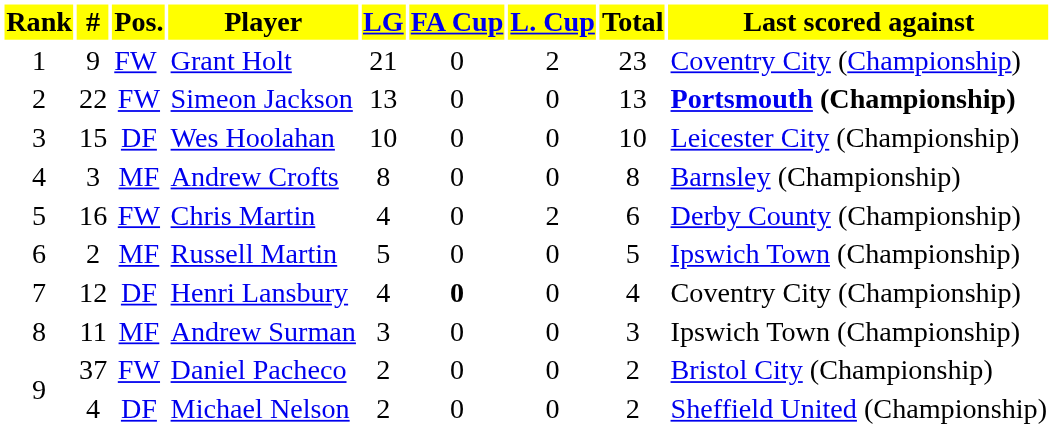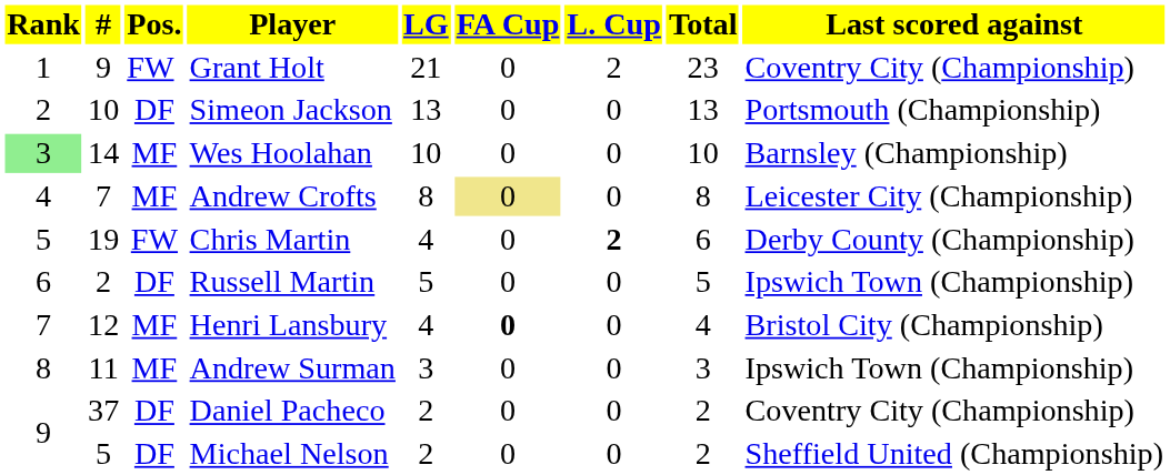 <table>
 <tr bgcolor=yellow>
 <th><span>Rank</span></th>
 <th><span>#</span></th>
 <th><span>Pos.</span></th>
 <th><span>Player</span></th>
 <th><span><a href='#'>LG</a></span></th>
 <th><span><a href='#'>FA Cup</a></span></th>
 <th><span><a href='#'>L. Cup</a></span></th>
 <td><span><strong>Total</strong></span></td>
 <th><span>Last scored against</span></th>
 </tr>
 <tr>
 <td align="center">1</td>
 <td align="center">9</td>
 <td><a href='#'>FW</a></td>
 <td> <a href='#'>Grant Holt</a></td>
 <td align="center">21</td>
 <td align="center">0</td>
 <td align="center">2</td>
 <td align="center">23</td>
 <td> <a href='#'>Coventry City</a> (<a href='#'>Championship</a>)</td>
 </tr>
 <tr>
 <td align="center">2</td>
-<td align="center">22</td>
-<td align="center"><a href='#'>FW</a></td>
+<td align="center">10</td>
+<td align="center"><a href='#'>DF</a></td>
 <td> <a href='#'>Simeon Jackson</a></td>
 <td align="center">13</td>
 <td align="center">0</td>
 <td align="center">0</td>
 <td align="center">13</td>
-<td><strong> <a href='#'>Portsmouth</a> (Championship)</strong></td>
+<td> <a href='#'>Portsmouth</a> (Championship)</td>
 </tr>
 <tr>
-<td align="center">3</td>
-<td align="center">15</td>
-<td align="center"><a href='#'>DF</a></td>
+<td align="center" style="background: lightgreen;">3</td>
+<td align="center">14</td>
+<td align="center"><a href='#'>MF</a></td>
 <td> <a href='#'>Wes Hoolahan</a></td>
 <td align="center">10</td>
 <td align="center">0</td>
 <td align="center">0</td>
 <td align="center">10</td>
+<td> <a href='#'>Barnsley</a> (Championship)</td>
+</tr>
+<tr>
+<td align="center">4</td>
+<td align="center">7</td>
+<td align="center"><a href='#'>MF</a></td>
+<td> <a href='#'>Andrew Crofts</a></td>
+<td align="center">8</td>
+<td align="center" style="background: khaki;">0</td>
+<td align="center">0</td>
+<td align="center">8</td>
 <td> <a href='#'>Leicester City</a> (Championship)</td>
 </tr>
 <tr>
-<td align="center">4</td>
-<td align="center">3</td>
-<td align="center"><a href='#'>MF</a></td>
-<td> <a href='#'>Andrew Crofts</a></td>
-<td align="center">8</td>
-<td align="center">0</td>
-<td align="center">0</td>
-<td align="center">8</td>
-<td> <a href='#'>Barnsley</a> (Championship)</td>
-</tr>
-<tr>
 <td align="center">5</td>
-<td align="center">16</td>
+<td align="center">19</td>
 <td align="center"><a href='#'>FW</a></td>
 <td> <a href='#'>Chris Martin</a></td>
 <td align="center">4</td>
 <td align="center">0</td>
-<td align="center">2</td>
+<td align="center"><strong>2</strong></td>
 <td align="center">6</td>
 <td> <a href='#'>Derby County</a> (Championship)</td>
 </tr>
 <tr>
 <td align="center">6</td>
 <td align="center">2</td>
-<td align="center"><a href='#'>MF</a></td>
+<td align="center"><a href='#'>DF</a></td>
 <td> <a href='#'>Russell Martin</a></td>
 <td align="center">5</td>
 <td align="center">0</td>
 <td align="center">0</td>
 <td align="center">5</td>
 <td> <a href='#'>Ipswich Town</a> (Championship)</td>
 </tr>
 <tr>
 <td align="center">7</td>
 <td align="center">12</td>
-<td align="center"><a href='#'>DF</a></td>
+<td align="center"><a href='#'>MF</a></td>
 <td> <a href='#'>Henri Lansbury</a></td>
 <td align="center">4</td>
 <td align="center"><strong>0</strong></td>
 <td align="center">0</td>
 <td align="center">4</td>
-<td> Coventry City (Championship)</td>
+<td> <a href='#'>Bristol City</a> (Championship)</td>
 </tr>
 <tr>
 <td align="center">8</td>
 <td align="center">11</td>
 <td align="center"><a href='#'>MF</a></td>
 <td> <a href='#'>Andrew Surman</a></td>
 <td align="center">3</td>
 <td align="center">0</td>
 <td align="center">0</td>
 <td align="center">3</td>
 <td> Ipswich Town (Championship)</td>
 </tr>
 <tr>
 <td rowspan="2" align="center">9</td>
 <td align="center">37</td>
-<td align="center"><a href='#'>FW</a></td>
+<td align="center"><a href='#'>DF</a></td>
 <td> <a href='#'>Daniel Pacheco</a></td>
 <td align="center">2</td>
 <td align="center">0</td>
 <td align="center">0</td>
 <td align="center">2</td>
-<td> <a href='#'>Bristol City</a> (Championship)</td>
+<td> Coventry City (Championship)</td>
 </tr>
 <tr>
-<td align="center">4</td>
+<td align="center">5</td>
 <td align="center"><a href='#'>DF</a></td>
 <td> <a href='#'>Michael Nelson</a></td>
 <td align="center">2</td>
 <td align="center">0</td>
 <td align="center">0</td>
 <td align="center">2</td>
 <td> <a href='#'>Sheffield United</a> (Championship)</td>
 </tr>
 <tr>
 </tr>
 </table>
